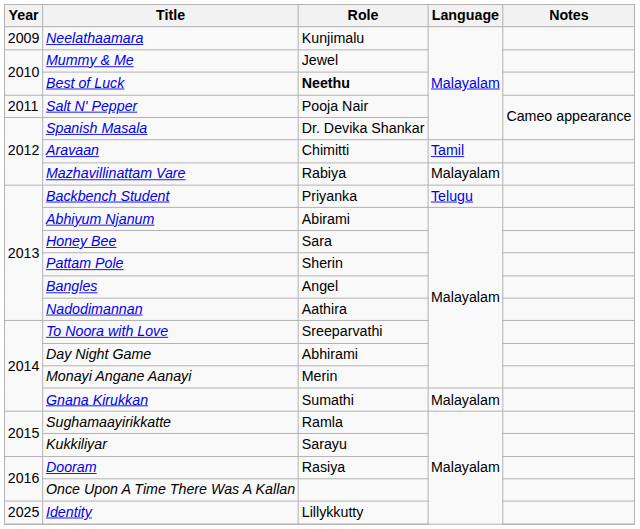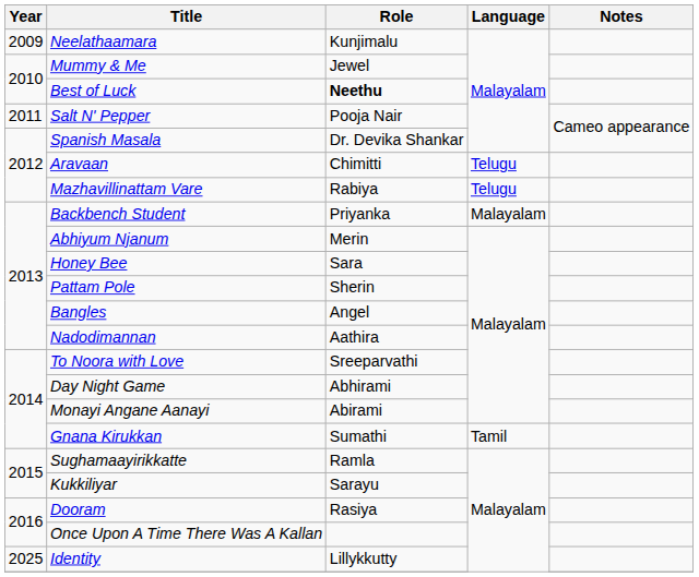 <table class="wikitable sortable">
 <tr>
 <th>Year</th>
 <th>Title</th>
 <th>Role</th>
 <th>Language</th>
 <th class="unsortable">Notes</th>
 </tr>
 <tr>
 <td>2009</td>
 <td><em><a href='#'>Neelathaamara</a></em></td>
 <td>Kunjimalu</td>
 <td rowspan="5"><a href='#'>Malayalam</a></td>
 <td></td>
 </tr>
 <tr>
 <td rowspan="2">2010</td>
 <td><em><a href='#'>Mummy & Me</a></em></td>
 <td>Jewel</td>
 <td></td>
 </tr>
 <tr>
 <td><em><a href='#'>Best of Luck</a></em></td>
 <td><strong>Neethu</strong></td>
 <td></td>
 </tr>
 <tr>
 <td>2011</td>
 <td><em><a href='#'>Salt N' Pepper</a></em></td>
 <td>Pooja Nair</td>
 <td rowspan="2">Cameo appearance</td>
 </tr>
 <tr>
 <td rowspan="3">2012</td>
 <td><em><a href='#'>Spanish Masala</a></em></td>
 <td>Dr. Devika Shankar</td>
 </tr>
 <tr>
 <td><em><a href='#'>Aravaan</a></em></td>
 <td>Chimitti</td>
-<td><a href='#'>Tamil</a></td>
+<td><a href='#'>Telugu</a></td>
 <td></td>
 </tr>
 <tr>
 <td><em><a href='#'>Mazhavillinattam Vare</a></em></td>
 <td>Rabiya</td>
-<td>Malayalam</td>
+<td><a href='#'>Telugu</a></td>
 <td></td>
 </tr>
 <tr>
 <td rowspan="6">2013</td>
 <td><em><a href='#'>Backbench Student</a></em></td>
 <td>Priyanka</td>
-<td><a href='#'>Telugu</a></td>
+<td>Malayalam</td>
 <td></td>
 </tr>
 <tr>
 <td><em><a href='#'>Abhiyum Njanum</a></em></td>
-<td>Abirami</td>
+<td>Merin</td>
 <td rowspan="8">Malayalam</td>
 <td></td>
 </tr>
 <tr>
 <td><em><a href='#'>Honey Bee</a></em></td>
 <td>Sara</td>
 <td></td>
 </tr>
 <tr>
 <td><em><a href='#'>Pattam Pole</a></em></td>
 <td>Sherin</td>
 <td></td>
 </tr>
 <tr>
 <td><em><a href='#'>Bangles</a></em></td>
 <td>Angel</td>
 <td></td>
 </tr>
 <tr>
 <td><em><a href='#'>Nadodimannan</a></em></td>
 <td>Aathira</td>
 <td></td>
 </tr>
 <tr>
 <td rowspan="4">2014</td>
 <td><em><a href='#'>To Noora with Love</a></em></td>
 <td>Sreeparvathi</td>
 <td></td>
 </tr>
 <tr>
 <td><em>Day Night Game</em></td>
 <td>Abhirami</td>
 <td></td>
 </tr>
 <tr>
 <td><em>Monayi Angane Aanayi</em></td>
-<td>Merin</td>
+<td>Abirami</td>
 <td></td>
 </tr>
 <tr>
 <td><em><a href='#'>Gnana Kirukkan</a></em></td>
 <td>Sumathi</td>
-<td>Malayalam</td>
+<td>Tamil</td>
 <td></td>
 </tr>
 <tr>
 <td rowspan="2">2015</td>
 <td><em>Sughamaayirikkatte</em></td>
 <td>Ramla</td>
 <td rowspan=6>Malayalam</td>
 <td></td>
 </tr>
 <tr>
 <td><em>Kukkiliyar</em></td>
 <td>Sarayu</td>
 <td></td>
 </tr>
 <tr>
 <td rowspan="2">2016</td>
 <td><em><a href='#'>Dooram</a></em></td>
 <td>Rasiya</td>
 <td></td>
 </tr>
 <tr>
 <td><em>Once Upon A Time There Was A Kallan</em></td>
 <td></td>
 <td></td>
 </tr>
 <tr>
 <td>2025</td>
 <td><em><a href='#'>Identity</a></em></td>
 <td>Lillykkutty</td>
 <td></td>
 </tr>
 <tr>
 </tr>
 </table>
